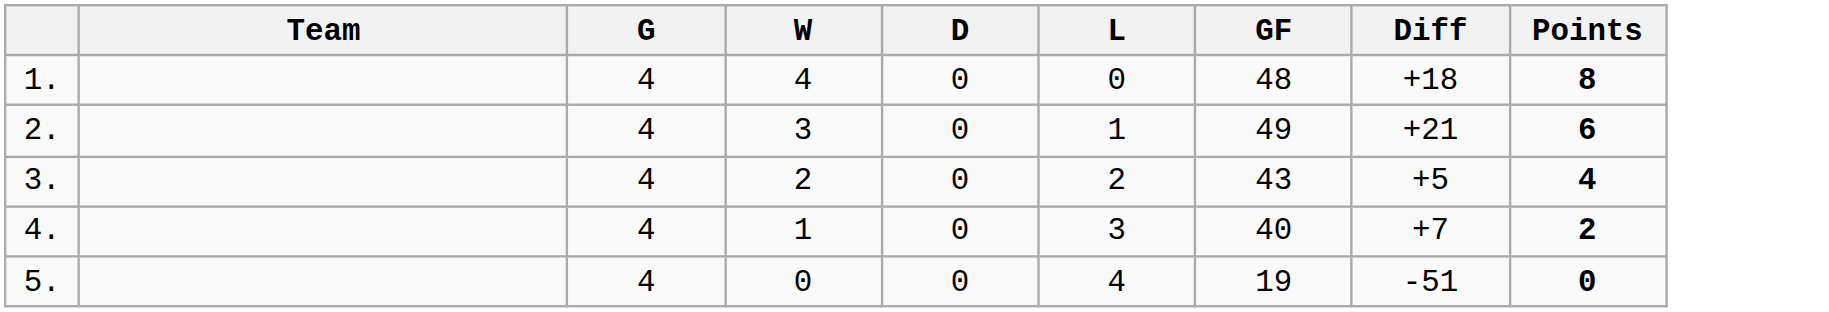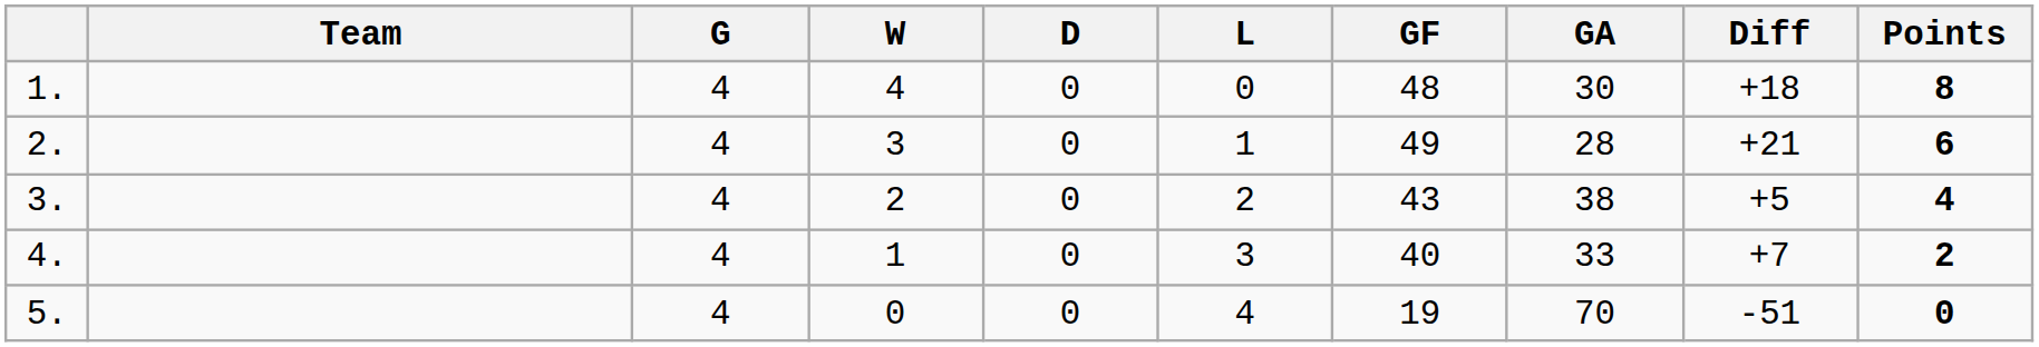 <table class=wikitable style="text-align:center">
 <tr bgcolor="#DCDCDC">
 <th width="25"></th>
 <th width="200">Team</th>
 <th width="60">G</th>
 <th width="60">W</th>
 <th width="60">D</th>
 <th width="60">L</th>
 <th width="60">GF</th>
+<th width="60">GA</th>
 <th width="60">Diff</th>
 <th width="60">Points</th>
 </tr>
 <tr bgcolor=>
 <td>1.</td>
 <td align=left></td>
 <td>4</td>
 <td>4</td>
 <td>0</td>
 <td>0</td>
 <td>48</td>
+<td>30</td>
 <td>+18</td>
 <td><strong>8</strong></td>
 </tr>
 <tr bgcolor=>
 <td>2.</td>
 <td align=left></td>
 <td>4</td>
 <td>3</td>
 <td>0</td>
 <td>1</td>
 <td>49</td>
+<td>28</td>
 <td>+21</td>
 <td><strong>6</strong></td>
 </tr>
 <tr bgcolor=>
 <td>3.</td>
 <td align=left></td>
 <td>4</td>
 <td>2</td>
 <td>0</td>
 <td>2</td>
 <td>43</td>
+<td>38</td>
 <td>+5</td>
 <td><strong>4</strong></td>
 </tr>
 <tr bgcolor=>
 <td>4.</td>
 <td align=left></td>
 <td>4</td>
 <td>1</td>
 <td>0</td>
 <td>3</td>
 <td>40</td>
+<td>33</td>
 <td>+7</td>
 <td><strong>2</strong></td>
 </tr>
 <tr bgcolor=>
 <td>5.</td>
 <td align=left></td>
 <td>4</td>
 <td>0</td>
 <td>0</td>
 <td>4</td>
 <td>19</td>
+<td>70</td>
 <td>-51</td>
 <td><strong>0</strong></td>
 </tr>
 </table>
